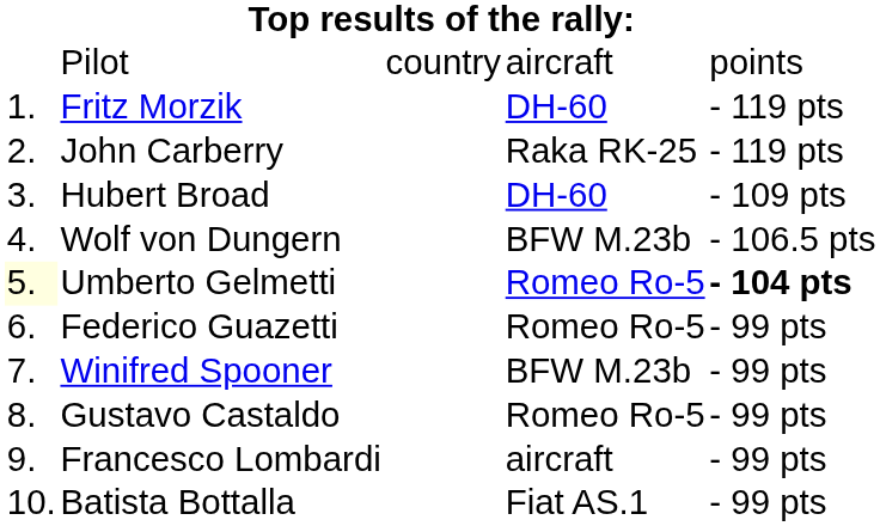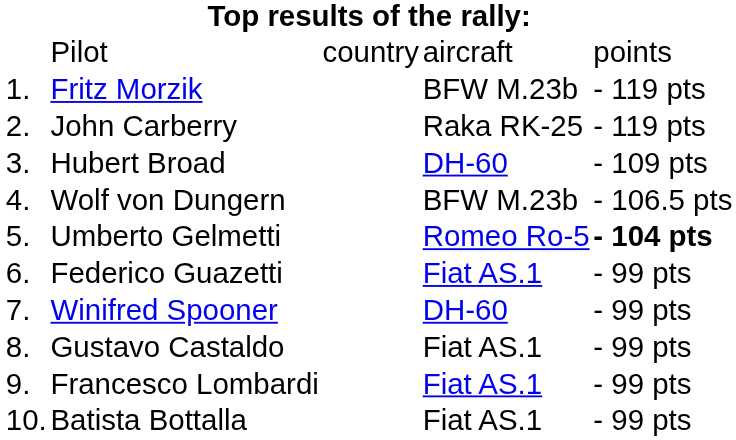 <table cellspacing=0>
 <tr>
 <th colspan=5>Top results of the rally:</th>
 </tr>
 <tr>
 <td> </td>
 <td>Pilot</td>
 <td>country</td>
 <td>aircraft</td>
 <td>points</td>
 </tr>
 <tr>
 <td>1.</td>
 <td><a href='#'>Fritz Morzik</a></td>
 <td></td>
-<td><a href='#'>DH-60</a></td>
+<td>BFW M.23b</td>
 <td>- 119 pts</td>
 </tr>
 <tr>
 <td>2.</td>
 <td>John Carberry</td>
 <td></td>
 <td>Raka RK-25</td>
 <td>- 119 pts</td>
 </tr>
 <tr>
 <td>3.</td>
 <td>Hubert Broad</td>
 <td>  </td>
 <td><a href='#'>DH-60</a></td>
 <td>- 109 pts</td>
 </tr>
 <tr>
 <td>4.</td>
 <td>Wolf von Dungern</td>
 <td></td>
 <td>BFW M.23b</td>
 <td>- 106.5 pts</td>
 </tr>
 <tr>
-<td style="background: lightyellow;">5.</td>
+<td>5.</td>
 <td>Umberto Gelmetti</td>
 <td></td>
 <td><a href='#'>Romeo Ro-5</a></td>
 <td><strong>- 104 pts</strong></td>
 </tr>
 <tr>
 <td>6.</td>
 <td>Federico Guazetti</td>
 <td></td>
-<td>Romeo Ro-5</td>
+<td><a href='#'>Fiat AS.1</a></td>
 <td>- 99 pts</td>
 </tr>
 <tr>
 <td>7.</td>
 <td><a href='#'>Winifred Spooner</a></td>
 <td></td>
-<td>BFW M.23b</td>
+<td><a href='#'>DH-60</a></td>
 <td>- 99 pts</td>
 </tr>
 <tr>
 <td>8.</td>
 <td>Gustavo Castaldo</td>
 <td></td>
-<td>Romeo Ro-5</td>
+<td>Fiat AS.1</td>
 <td>- 99 pts</td>
 </tr>
 <tr>
 <td>9.</td>
 <td>Francesco Lombardi</td>
 <td></td>
-<td>aircraft</td>
+<td><a href='#'>Fiat AS.1</a></td>
 <td>- 99 pts</td>
 </tr>
 <tr>
 <td>10.</td>
 <td>Batista Bottalla</td>
 <td></td>
 <td>Fiat AS.1</td>
 <td>- 99 pts</td>
 </tr>
 </table>
